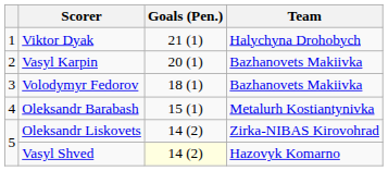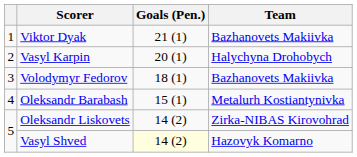 <table class="wikitable">
 <tr>
 <th></th>
 <th>Scorer</th>
 <th>Goals (Pen.)</th>
 <th>Team</th>
 </tr>
 <tr>
 <td>1</td>
 <td><a href='#'>Viktor Dyak</a></td>
 <td align=center>21 (1)</td>
-<td><a href='#'>Halychyna Drohobych</a></td>
+<td><a href='#'>Bazhanovets Makiivka</a></td>
 </tr>
 <tr>
 <td>2</td>
 <td><a href='#'>Vasyl Karpin</a></td>
 <td align=center>20 (1)</td>
-<td><a href='#'>Bazhanovets Makiivka</a></td>
+<td><a href='#'>Halychyna Drohobych</a></td>
 </tr>
 <tr>
 <td>3</td>
 <td><a href='#'>Volodymyr Fedorov</a></td>
 <td align=center>18 (1)</td>
 <td><a href='#'>Bazhanovets Makiivka</a></td>
 </tr>
 <tr>
 <td>4</td>
 <td><a href='#'>Oleksandr Barabash</a></td>
 <td align=center>15 (1)</td>
 <td><a href='#'>Metalurh Kostiantynivka</a></td>
 </tr>
 <tr>
 <td rowspan="2">5</td>
 <td><a href='#'>Oleksandr Liskovets</a></td>
 <td align=center>14 (2)</td>
 <td><a href='#'>Zirka-NIBAS Kirovohrad</a></td>
 </tr>
 <tr>
 <td><a href='#'>Vasyl Shved</a></td>
 <td align=center style="background: lightyellow;">14 (2)</td>
 <td><a href='#'>Hazovyk Komarno</a></td>
 </tr>
 </table>
